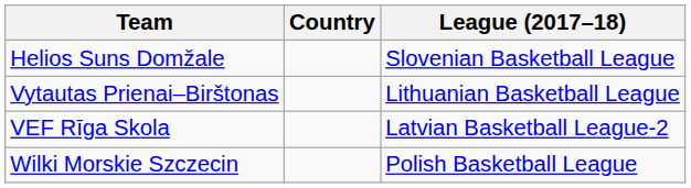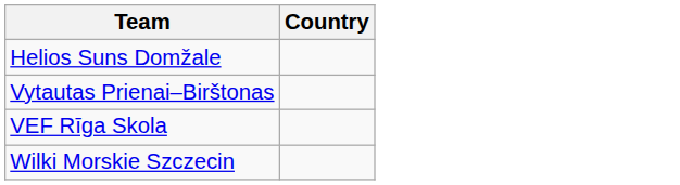 <table class="wikitable">
 <tr>
 <th>Team</th>
 <th>Country</th>
-<th>League (2017–18)</th>
 </tr>
 <tr>
 <td><a href='#'>Helios Suns Domžale</a></td>
 <td></td>
-<td><a href='#'>Slovenian Basketball League</a></td>
 </tr>
 <tr>
 <td><a href='#'>Vytautas Prienai–Birštonas</a></td>
 <td></td>
-<td><a href='#'>Lithuanian Basketball League</a></td>
 </tr>
 <tr>
 <td><a href='#'>VEF Rīga Skola</a></td>
 <td></td>
-<td><a href='#'>Latvian Basketball League-2</a></td>
 </tr>
 <tr>
 <td><a href='#'>Wilki Morskie Szczecin</a></td>
 <td></td>
-<td><a href='#'>Polish Basketball League</a></td>
 </tr>
 </table>
